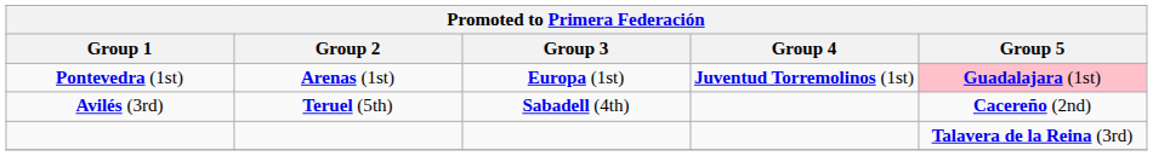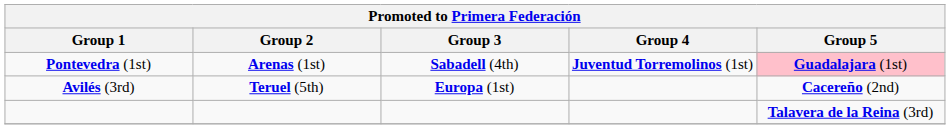 <table class="wikitable" style="text-align: center; margin: 0 auto;">
 <tr>
 <th colspan="5">Promoted to <a href='#'>Primera Federación</a></th>
 </tr>
 <tr>
 <th width=20%>Group 1</th>
 <th width=20%>Group 2</th>
 <th width=20%>Group 3</th>
 <th width=20%>Group 4</th>
 <th width=20%>Group 5</th>
 </tr>
 <tr>
 <td><strong><a href='#'>Pontevedra</a></strong> (1st)<br></td>
 <td><strong><a href='#'>Arenas</a></strong> (1st)<br></td>
-<td><strong><a href='#'>Europa</a></strong> (1st)<br></td>
+<td><strong><a href='#'>Sabadell</a></strong> (4th)<br></td>
 <td><strong><a href='#'>Juventud Torremolinos</a></strong> (1st)<br></td>
 <td style="background: pink;"><strong><a href='#'>Guadalajara</a></strong> (1st)<br></td>
 </tr>
 <tr>
 <td><strong><a href='#'>Avilés</a></strong> (3rd)<br></td>
 <td><strong><a href='#'>Teruel</a></strong> (5th)<br></td>
-<td><strong><a href='#'>Sabadell</a></strong> (4th)<br></td>
+<td><strong><a href='#'>Europa</a></strong> (1st)<br></td>
 <td></td>
 <td><strong><a href='#'>Cacereño</a></strong> (2nd)<br></td>
 </tr>
 <tr>
 <td></td>
 <td></td>
 <td></td>
 <td></td>
 <td><strong><a href='#'>Talavera de la Reina</a></strong> (3rd)<br></td>
 </tr>
 <tr>
 </tr>
 </table>
